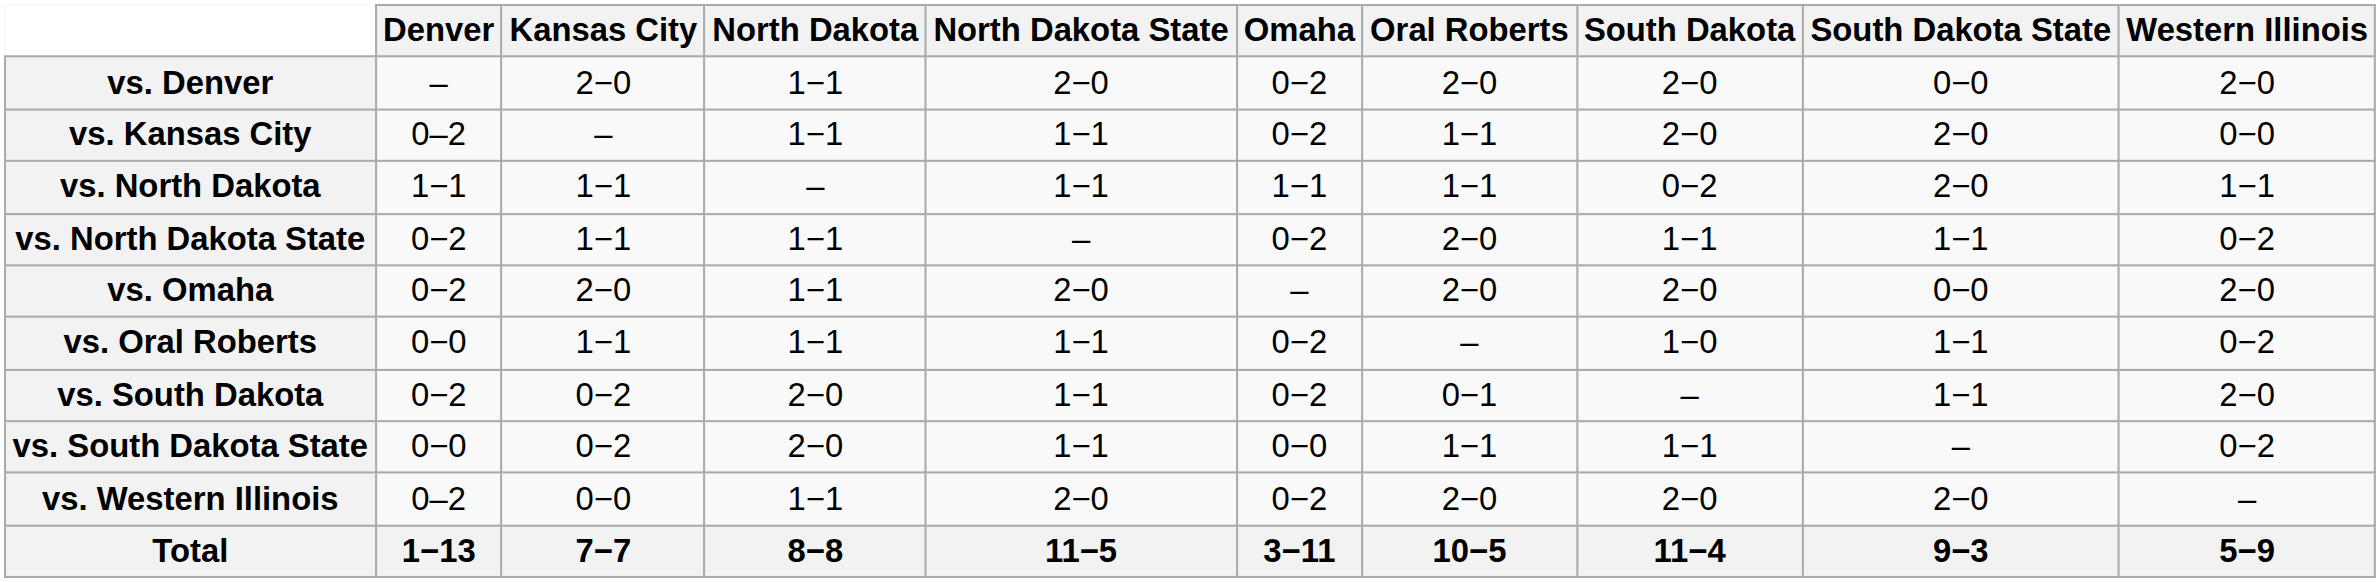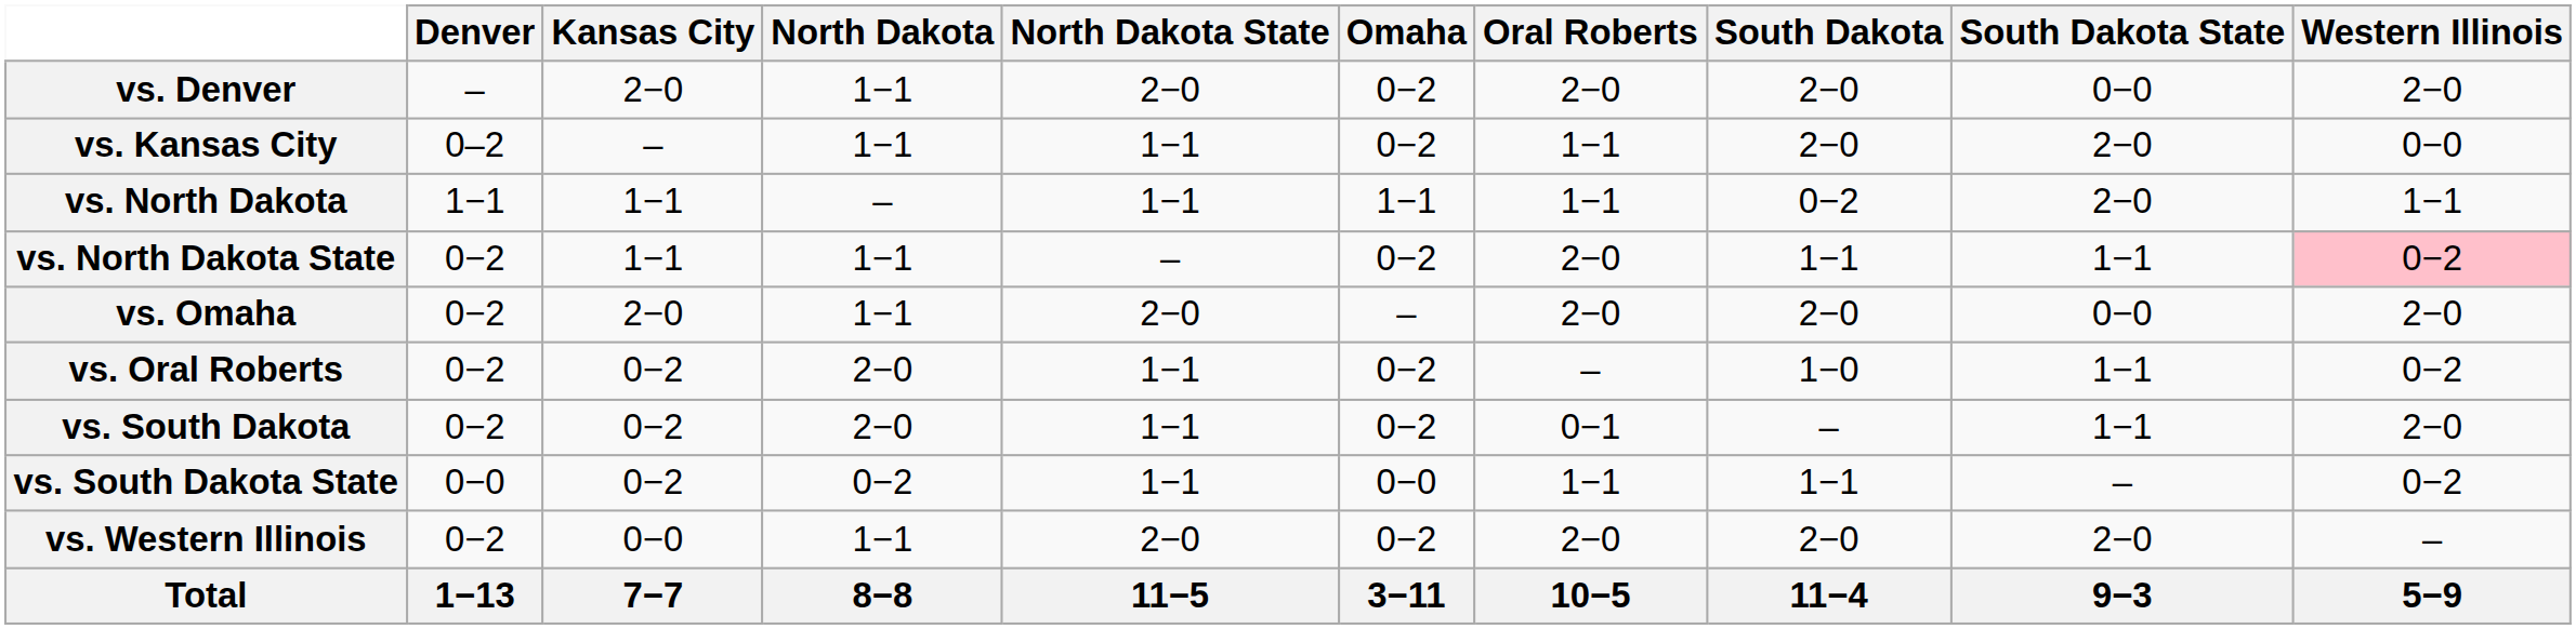 <table class="wikitable" style="white-space:nowrap;font-size:100%;">
 <tr>
 <th colspan="1" style="background:white; border-top-style:hidden; border-left-style:hidden;" width="75"> </th>
 <th style=>Denver</th>
 <th style=>Kansas City</th>
 <th style=>North Dakota</th>
 <th style=>North Dakota State</th>
 <th style=>Omaha</th>
 <th style=>Oral Roberts</th>
 <th style=>South Dakota</th>
 <th style=>South Dakota State</th>
 <th style=>Western Illinois</th>
 </tr>
 <tr style="text-align:center;">
 <th>vs. Denver</th>
 <td>–</td>
 <td>2−0</td>
 <td>1−1</td>
 <td>2−0</td>
 <td>0−2</td>
 <td>2−0</td>
 <td>2−0</td>
 <td>0−0</td>
 <td>2−0</td>
 </tr>
 <tr style="text-align:center;">
 <th>vs. Kansas City</th>
 <td>0–2</td>
 <td>–</td>
 <td>1−1</td>
 <td>1−1</td>
 <td>0−2</td>
 <td>1−1</td>
 <td>2−0</td>
 <td>2−0</td>
 <td>0−0</td>
 </tr>
 <tr style="text-align:center;">
 <th>vs. North Dakota</th>
 <td>1−1</td>
 <td>1−1</td>
 <td>–</td>
 <td>1−1</td>
 <td>1−1</td>
 <td>1−1</td>
 <td>0−2</td>
 <td>2−0</td>
 <td>1−1</td>
 </tr>
 <tr style="text-align:center;">
 <th>vs. North Dakota State</th>
 <td>0−2</td>
 <td>1−1</td>
 <td>1−1</td>
 <td>–</td>
 <td>0−2</td>
 <td>2−0</td>
 <td>1−1</td>
 <td>1−1</td>
-<td>0−2</td>
+<td style="background: pink;">0−2</td>
 </tr>
 <tr style="text-align:center;">
 <th>vs. Omaha</th>
 <td>0−2</td>
 <td>2−0</td>
 <td>1−1</td>
 <td>2−0</td>
 <td>–</td>
 <td>2−0</td>
 <td>2−0</td>
 <td>0−0</td>
 <td>2−0</td>
 </tr>
 <tr style="text-align:center;">
 <th>vs. Oral Roberts</th>
-<td>0−0</td>
-<td>1−1</td>
-<td>1−1</td>
+<td>0−2</td>
+<td>0−2</td>
+<td>2−0</td>
 <td>1−1</td>
 <td>0−2</td>
 <td>–</td>
 <td>1−0</td>
 <td>1−1</td>
 <td>0−2</td>
 </tr>
 <tr style="text-align:center;">
 <th>vs. South Dakota</th>
 <td>0−2</td>
 <td>0−2</td>
 <td>2−0</td>
 <td>1−1</td>
 <td>0−2</td>
 <td>0−1</td>
 <td>–</td>
 <td>1−1</td>
 <td>2−0</td>
 </tr>
 <tr style="text-align:center;">
 <th>vs. South Dakota State</th>
 <td>0−0</td>
 <td>0−2</td>
-<td>2−0</td>
+<td>0−2</td>
 <td>1−1</td>
 <td>0−0</td>
 <td>1−1</td>
 <td>1−1</td>
 <td>–</td>
 <td>0−2</td>
 </tr>
 <tr style="text-align:center;">
 <th>vs. Western Illinois</th>
-<td>0–2</td>
+<td>0−2</td>
 <td>0−0</td>
 <td>1−1</td>
 <td>2−0</td>
 <td>0−2</td>
 <td>2−0</td>
 <td>2−0</td>
 <td>2−0</td>
 <td>–</td>
 </tr>
 <tr style="text-align:center;">
 <th>Total</th>
 <th>1−13</th>
 <th>7−7</th>
 <th>8−8</th>
 <th>11−5</th>
 <th>3−11</th>
 <th>10−5</th>
 <th>11−4</th>
 <th>9−3</th>
 <th>5−9</th>
 </tr>
 </table>
